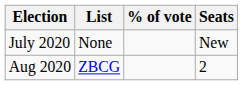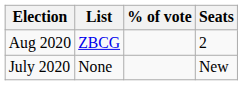 <table class="wikitable" style="float:right; margin:10px">
 <tr>
 <th>Election</th>
 <th>List</th>
 <th>% of vote</th>
 <th>Seats</th>
 </tr>
 <tr>
+<td>Aug 2020</td>
+<td><a href='#'>ZBCG</a></td>
+<td></td>
+<td>2</td>
+</tr>
+<tr>
 <td>July 2020</td>
 <td>None</td>
 <td></td>
 <td>New</td>
 </tr>
-<tr>
-<td>Aug 2020</td>
-<td><a href='#'>ZBCG</a></td>
-<td></td>
-<td>2</td>
-</tr>
 </table>
